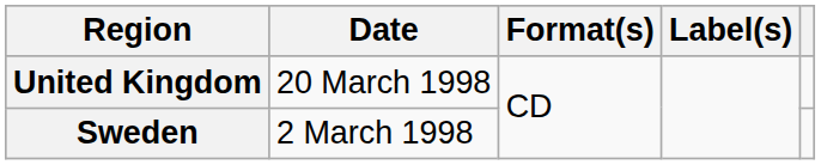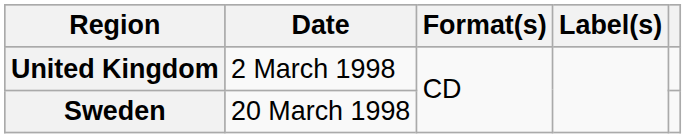 <table class="wikitable plainrowheaders">
 <tr>
 <th scope="col">Region</th>
 <th scope="col">Date</th>
 <th scope="col">Format(s)</th>
 <th scope="col">Label(s)</th>
 <th scope="col"></th>
 </tr>
 <tr>
 <th scope="row">United Kingdom</th>
-<td>20 March 1998</td>
+<td>2 March 1998</td>
 <td rowspan="2">CD</td>
 <td rowspan="2"></td>
 <td></td>
 </tr>
 <tr>
 <th scope="row">Sweden</th>
-<td>2 March 1998</td>
+<td>20 March 1998</td>
 <td></td>
 </tr>
 </table>
